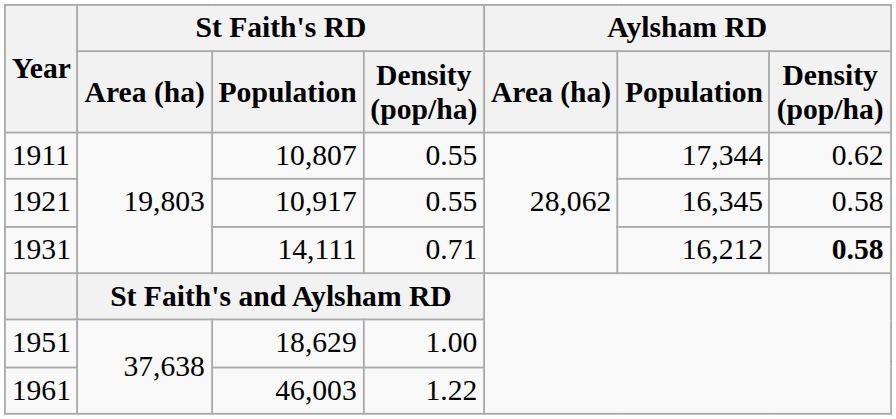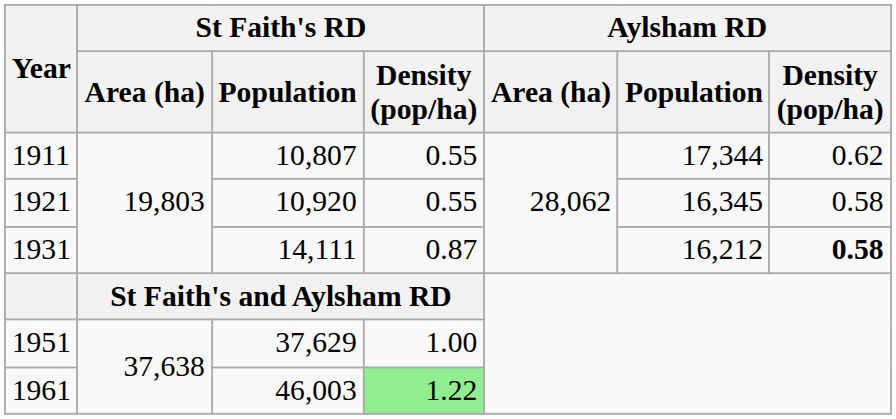 <table class="wikitable">
 <tr>
 <th rowspan="2">Year</th>
 <th colspan="3">St Faith's RD</th>
 <th colspan="3">Aylsham RD</th>
 </tr>
 <tr>
 <th>Area (ha)<br></th>
 <th>Population<br></th>
 <th>Density<br>(pop/ha)</th>
 <th>Area (ha)<br></th>
 <th>Population<br></th>
 <th>Density<br>(pop/ha)</th>
 </tr>
 <tr>
 <td>1911</td>
 <td style="text-align:right;" rowspan="3">19,803</td>
 <td style="text-align:right;">10,807</td>
 <td style="text-align:right;">0.55</td>
 <td style="text-align:right;" rowspan="3">28,062</td>
 <td style="text-align:right;">17,344</td>
 <td style="text-align:right;">0.62</td>
 </tr>
 <tr>
 <td>1921</td>
-<td style="text-align:right;">10,917</td>
+<td style="text-align:right;">10,920</td>
 <td style="text-align:right;">0.55</td>
 <td style="text-align:right;">16,345</td>
 <td style="text-align:right;">0.58</td>
 </tr>
 <tr>
 <td>1931</td>
 <td style="text-align:right;">14,111</td>
-<td style="text-align:right;">0.71</td>
+<td style="text-align:right;">0.87</td>
 <td style="text-align:right;">16,212</td>
 <td style="text-align:right;"><strong>0.58</strong></td>
 </tr>
 <tr>
 <th></th>
 <th colspan="3">St Faith's and Aylsham RD</th>
 </tr>
 <tr>
 <td>1951</td>
 <td style="text-align:right;" rowspan="2">37,638</td>
-<td style="text-align:right;">18,629</td>
+<td style="text-align:right;">37,629</td>
 <td style="text-align:right;">1.00</td>
 </tr>
 <tr>
 <td>1961</td>
 <td style="text-align:right;">46,003</td>
-<td style="text-align:right;">1.22</td>
+<td style="background: lightgreen; text-align:right;">1.22</td>
 </tr>
 </table>
